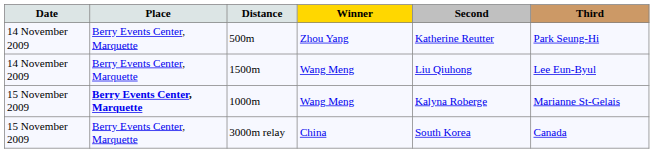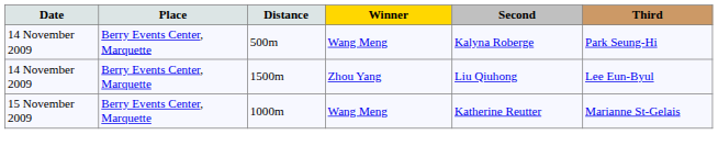 <table bgcolor="#f7f8ff" cellpadding="3" cellspacing="0" border="1" style="font-size: 95%; border: gray solid 1px; border-collapse: collapse;">
 <tr bgcolor="#CCCCCC">
 <td align="center" bgcolor="#DCE5E5" width="150"><strong>Date</strong></td>
 <td align="center" bgcolor="#DCE5E5" width="280"><strong>Place</strong></td>
 <td align="center" bgcolor="#DCE5E5" width="120"><strong>Distance</strong></td>
 <td align="center" bgcolor="gold" width="240"><strong>Winner</strong></td>
 <td align="center" bgcolor="silver" width="240"><strong>Second</strong></td>
 <td align="center" bgcolor="CC9966" width="240"><strong>Third</strong></td>
 </tr>
 <tr align="left">
 <td>14 November 2009</td>
 <td> <a href='#'>Berry Events Center</a>, <a href='#'>Marquette</a></td>
 <td>500m</td>
-<td> <a href='#'>Zhou Yang</a></td>
-<td> <a href='#'>Katherine Reutter</a></td>
+<td> <a href='#'>Wang Meng</a></td>
+<td> <a href='#'>Kalyna Roberge</a></td>
 <td> <a href='#'>Park Seung-Hi</a></td>
 </tr>
 <tr align="left">
 <td>14 November 2009</td>
 <td> <a href='#'>Berry Events Center</a>, <a href='#'>Marquette</a></td>
 <td>1500m</td>
-<td> <a href='#'>Wang Meng</a></td>
+<td> <a href='#'>Zhou Yang</a></td>
 <td> <a href='#'>Liu Qiuhong</a></td>
 <td> <a href='#'>Lee Eun-Byul</a></td>
 </tr>
 <tr align="left">
 <td>15 November 2009</td>
-<td><strong> <a href='#'>Berry Events Center</a>, <a href='#'>Marquette</a></strong></td>
+<td> <a href='#'>Berry Events Center</a>, <a href='#'>Marquette</a></td>
 <td>1000m</td>
 <td> <a href='#'>Wang Meng</a></td>
-<td> <a href='#'>Kalyna Roberge</a></td>
+<td> <a href='#'>Katherine Reutter</a></td>
 <td> <a href='#'>Marianne St-Gelais</a></td>
 </tr>
-<tr align="left">
-<td>15 November 2009</td>
-<td> <a href='#'>Berry Events Center</a>, <a href='#'>Marquette</a></td>
-<td>3000m relay</td>
-<td> <a href='#'>China</a></td>
-<td> <a href='#'>South Korea</a></td>
-<td> <a href='#'>Canada</a></td>
-</tr>
 </table>
